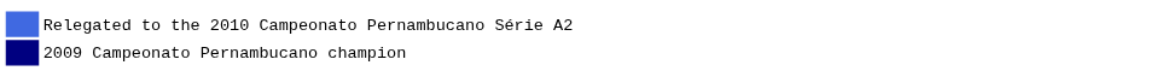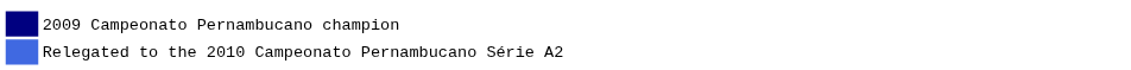 <table width=60% align="center">
 <tr>
 <td style="width: 20px;"></td>
 <td bgcolor=#ffffff></td>
 </tr>
 <tr>
+<td bgcolor=#000080></td>
+<td bgcolor=#ffffff><small>2009 Campeonato Pernambucano champion</small></td>
+</tr>
+<tr>
 <td bgcolor=#4069e1></td>
 <td bgcolor=#ffffff><small>Relegated to the 2010 Campeonato Pernambucano Série A2</small></td>
 </tr>
-<tr>
-<td bgcolor=#000080></td>
-<td bgcolor=#ffffff><small>2009 Campeonato Pernambucano champion</small></td>
-</tr>
 </table>
